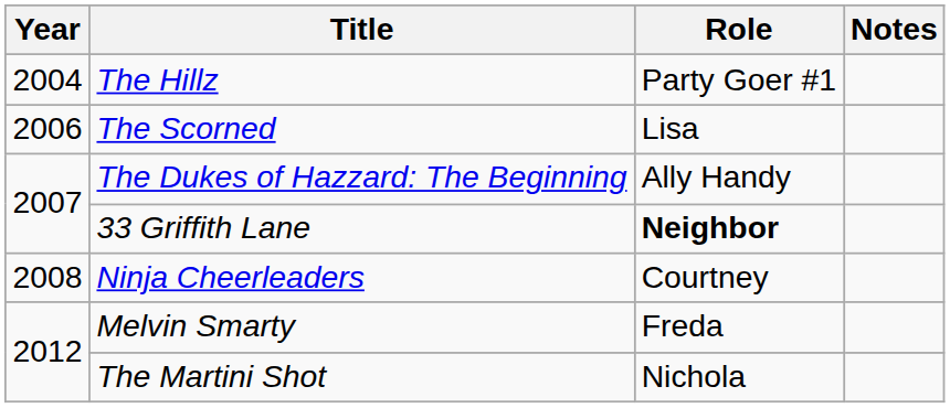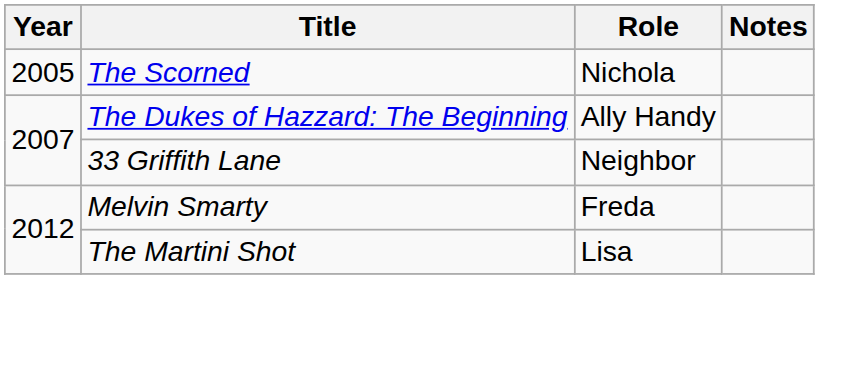 <table class="wikitable sortable">
 <tr>
 <th>Year</th>
 <th>Title</th>
 <th>Role</th>
 <th>Notes</th>
 </tr>
 <tr>
-<td>2004</td>
-<td><em><a href='#'>The Hillz</a></em></td>
-<td>Party Goer #1</td>
-<td></td>
-</tr>
-<tr>
-<td>2006</td>
+<td>2005</td>
 <td><em><a href='#'>The Scorned</a></em></td>
-<td>Lisa</td>
+<td>Nichola</td>
 <td></td>
 </tr>
 <tr>
 <td rowspan=2>2007</td>
 <td><em><a href='#'>The Dukes of Hazzard: The Beginning</a></em></td>
 <td>Ally Handy</td>
 <td></td>
 </tr>
 <tr>
 <td><em>33 Griffith Lane</em></td>
-<td><strong>Neighbor</strong></td>
-<td></td>
-</tr>
-<tr>
-<td>2008</td>
-<td><em><a href='#'>Ninja Cheerleaders</a></em></td>
-<td>Courtney</td>
+<td>Neighbor</td>
 <td></td>
 </tr>
 <tr>
 <td rowspan=2>2012</td>
 <td><em>Melvin Smarty</em></td>
 <td>Freda</td>
 <td></td>
 </tr>
 <tr>
 <td><em>The Martini Shot</em></td>
-<td>Nichola</td>
+<td>Lisa</td>
 <td></td>
 </tr>
 </table>
